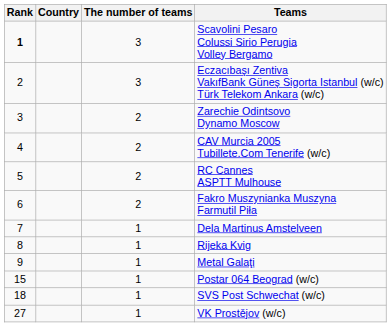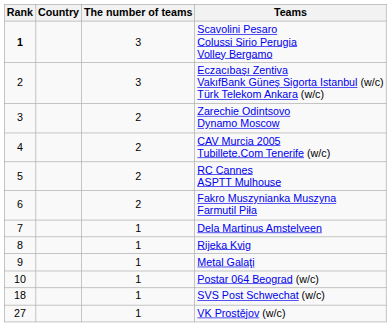 <table class="wikitable" style="text-align:left">
 <tr>
 <th>Rank</th>
 <th>Country</th>
 <th>The number of teams</th>
 <th>Teams</th>
 </tr>
 <tr>
 <td align="center"><strong>1</strong></td>
 <td></td>
 <td align="center">3</td>
 <td><a href='#'>Scavolini Pesaro</a><br> <a href='#'>Colussi Sirio Perugia</a><br> <a href='#'>Volley Bergamo</a></td>
 </tr>
 <tr>
 <td align="center">2</td>
 <td></td>
 <td align="center">3</td>
 <td><a href='#'>Eczacıbaşı Zentiva</a> <br><a href='#'>VakıfBank Güneş Sigorta Istanbul</a> (w/c) <br><a href='#'>Türk Telekom Ankara</a> (w/c)</td>
 </tr>
 <tr>
 <td align="center">3</td>
 <td></td>
 <td align="center">2</td>
 <td><a href='#'>Zarechie Odintsovo</a><br><a href='#'>Dynamo Moscow</a></td>
 </tr>
 <tr>
 <td align="center">4</td>
 <td></td>
 <td align="center">2</td>
 <td><a href='#'>CAV Murcia 2005</a> <br><a href='#'>Tubillete.Com Tenerife</a> (w/c)</td>
 </tr>
 <tr>
 <td align="center">5</td>
 <td></td>
 <td align="center">2</td>
 <td><a href='#'>RC Cannes</a><br><a href='#'>ASPTT Mulhouse</a></td>
 </tr>
 <tr>
 <td align="center">6</td>
 <td></td>
 <td align="center">2</td>
 <td><a href='#'>Fakro Muszynianka Muszyna</a><br><a href='#'>Farmutil Piła</a></td>
 </tr>
 <tr>
 <td align="center">7</td>
 <td></td>
 <td align="center">1</td>
 <td><a href='#'>Dela Martinus Amstelveen</a></td>
 </tr>
 <tr>
 <td align="center">8</td>
 <td></td>
 <td align="center">1</td>
 <td><a href='#'>Rijeka Kvig</a></td>
 </tr>
 <tr>
 <td align="center">9</td>
 <td></td>
 <td align="center">1</td>
 <td><a href='#'>Metal Galaţi</a></td>
 </tr>
 <tr>
-<td align="center">15</td>
+<td align="center">10</td>
 <td></td>
 <td align="center">1</td>
 <td><a href='#'>Postar 064 Beograd</a> (w/c)</td>
 </tr>
 <tr>
 <td align="center">18</td>
 <td></td>
 <td align="center">1</td>
 <td><a href='#'>SVS Post Schwechat</a> (w/c)</td>
 </tr>
 <tr>
 <td align="center">27</td>
 <td></td>
 <td align="center">1</td>
 <td><a href='#'>VK Prostějov</a> (w/c)</td>
 </tr>
 </table>
